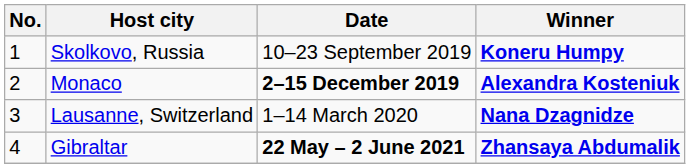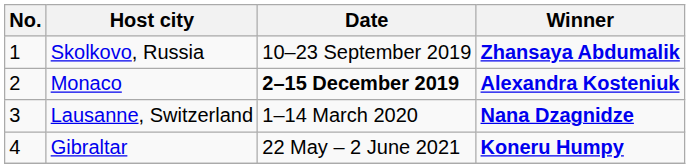 <table class="wikitable">
 <tr>
 <th>No.</th>
 <th>Host city</th>
 <th>Date</th>
 <th>Winner</th>
 </tr>
 <tr>
 <td>1</td>
 <td><a href='#'>Skolkovo</a>, Russia</td>
 <td>10–23 September 2019</td>
-<td> <strong><a href='#'>Koneru Humpy</a></strong></td>
+<td> <strong><a href='#'>Zhansaya Abdumalik</a></strong></td>
 </tr>
 <tr>
 <td>2</td>
 <td><a href='#'>Monaco</a></td>
 <td><strong>2–15 December 2019</strong></td>
 <td> <strong><a href='#'>Alexandra Kosteniuk</a></strong></td>
 </tr>
 <tr>
 <td>3</td>
 <td><a href='#'>Lausanne</a>, Switzerland</td>
 <td>1–14 March 2020</td>
 <td> <strong><a href='#'>Nana Dzagnidze</a></strong></td>
 </tr>
 <tr>
 <td>4</td>
 <td><a href='#'>Gibraltar</a></td>
-<td><strong>22 May – 2 June 2021</strong></td>
-<td> <strong><a href='#'>Zhansaya Abdumalik</a></strong></td>
+<td>22 May – 2 June 2021</td>
+<td> <strong><a href='#'>Koneru Humpy</a></strong></td>
 </tr>
 <tr>
 </tr>
 </table>
